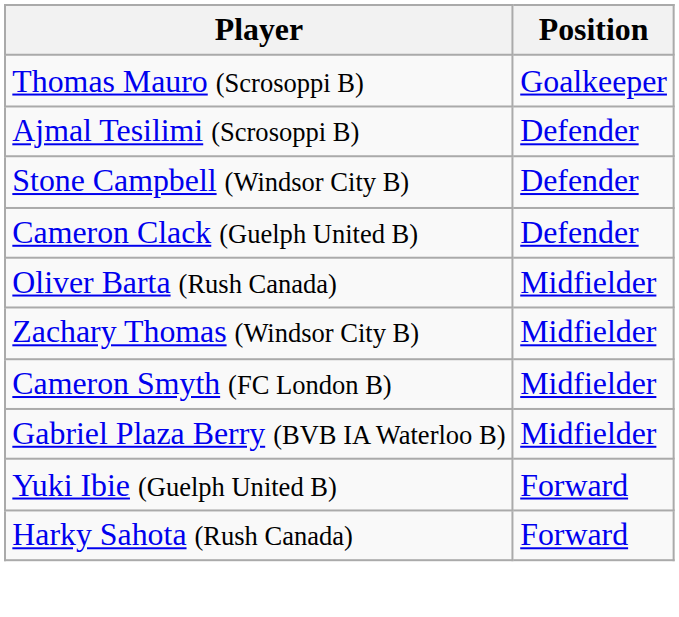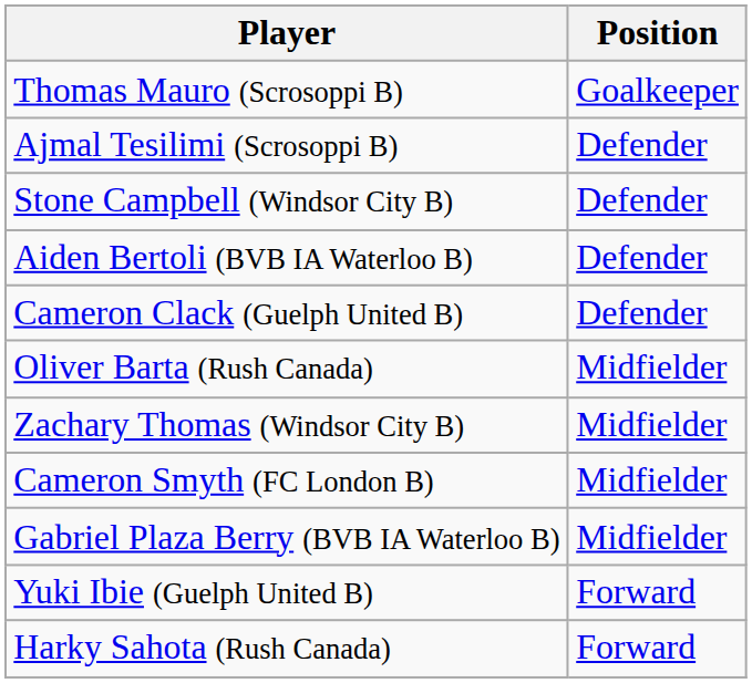 <table class="wikitable">
 <tr>
 <th>Player</th>
 <th>Position</th>
 </tr>
 <tr>
 <td><a href='#'>Thomas Mauro</a> <small>(Scrosoppi B)</small></td>
 <td><a href='#'>Goalkeeper</a></td>
 </tr>
 <tr>
 <td><a href='#'>Ajmal Tesilimi</a> <small>(Scrosoppi B)</small></td>
 <td><a href='#'>Defender</a></td>
 </tr>
 <tr>
 <td><a href='#'>Stone Campbell</a> <small>(Windsor City B)</small></td>
+<td><a href='#'>Defender</a></td>
+</tr>
+<tr>
+<td><a href='#'>Aiden Bertoli</a> <small>(BVB IA Waterloo B)</small></td>
 <td><a href='#'>Defender</a></td>
 </tr>
 <tr>
 <td><a href='#'>Cameron Clack</a> <small>(Guelph United B)</small></td>
 <td><a href='#'>Defender</a></td>
 </tr>
 <tr>
 <td><a href='#'>Oliver Barta</a> <small>(Rush Canada)</small></td>
 <td><a href='#'>Midfielder</a></td>
 </tr>
 <tr>
 <td><a href='#'>Zachary Thomas</a> <small>(Windsor City B)</small></td>
 <td><a href='#'>Midfielder</a></td>
 </tr>
 <tr>
 <td><a href='#'>Cameron Smyth</a> <small>(FC London B)</small></td>
 <td><a href='#'>Midfielder</a></td>
 </tr>
 <tr>
 <td><a href='#'>Gabriel Plaza Berry</a> <small>(BVB IA Waterloo B)</small></td>
 <td><a href='#'>Midfielder</a></td>
 </tr>
 <tr>
 <td><a href='#'>Yuki Ibie</a> <small>(Guelph United B)</small></td>
 <td><a href='#'>Forward</a></td>
 </tr>
 <tr>
 <td><a href='#'>Harky Sahota</a> <small>(Rush Canada)</small></td>
 <td><a href='#'>Forward</a></td>
 </tr>
 </table>
